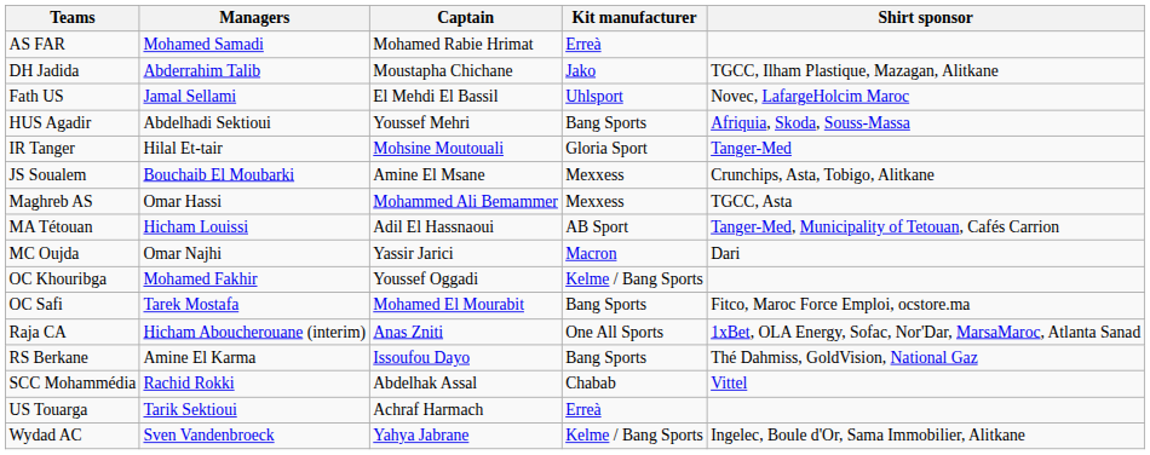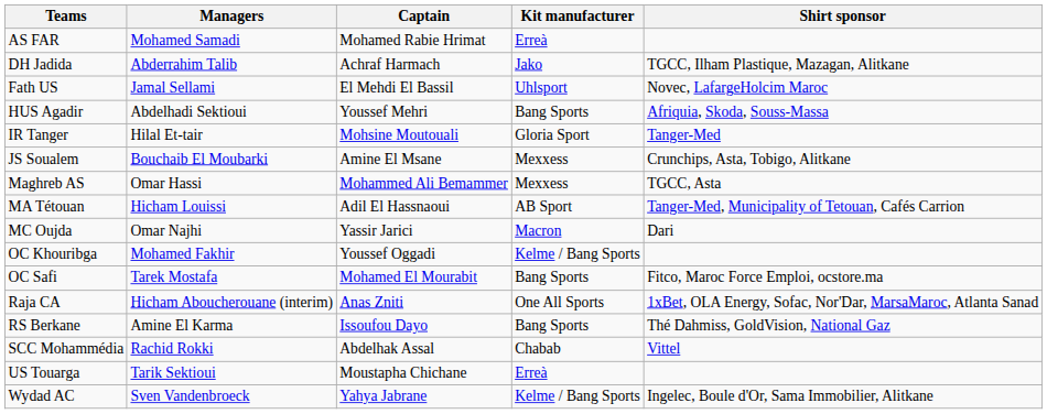 <table class="wikitable">
 <tr>
 <th>Teams</th>
 <th>Managers</th>
 <th>Captain</th>
 <th>Kit manufacturer</th>
 <th>Shirt sponsor</th>
 </tr>
 <tr>
 <td>AS FAR</td>
 <td> <a href='#'>Mohamed Samadi</a></td>
 <td> Mohamed Rabie Hrimat</td>
 <td><a href='#'>Erreà</a></td>
 <td></td>
 </tr>
 <tr>
 <td>DH Jadida</td>
 <td> <a href='#'>Abderrahim Talib</a></td>
-<td> Moustapha Chichane</td>
+<td> Achraf Harmach</td>
 <td><a href='#'>Jako</a></td>
 <td>TGCC, Ilham Plastique, Mazagan, Alitkane</td>
 </tr>
 <tr>
 <td>Fath US</td>
 <td> <a href='#'>Jamal Sellami</a></td>
 <td> El Mehdi El Bassil</td>
 <td><a href='#'>Uhlsport</a></td>
 <td>Novec, <a href='#'>LafargeHolcim Maroc</a></td>
 </tr>
 <tr>
 <td>HUS Agadir</td>
 <td> Abdelhadi Sektioui</td>
 <td> Youssef Mehri</td>
 <td>Bang Sports</td>
 <td><a href='#'>Afriquia</a>, <a href='#'>Skoda</a>, <a href='#'>Souss-Massa</a></td>
 </tr>
 <tr>
 <td>IR Tanger</td>
 <td> Hilal Et-tair</td>
 <td> <a href='#'>Mohsine Moutouali</a></td>
 <td>Gloria Sport</td>
 <td><a href='#'>Tanger-Med</a></td>
 </tr>
 <tr>
 <td>JS Soualem</td>
 <td> <a href='#'>Bouchaib El Moubarki</a></td>
 <td> Amine El Msane</td>
 <td>Mexxess</td>
 <td>Crunchips, Asta, Tobigo, Alitkane</td>
 </tr>
 <tr>
 <td>Maghreb AS</td>
 <td> Omar Hassi</td>
 <td> <a href='#'>Mohammed Ali Bemammer</a></td>
 <td>Mexxess</td>
 <td>TGCC, Asta</td>
 </tr>
 <tr>
 <td>MA Tétouan</td>
 <td> <a href='#'>Hicham Louissi</a></td>
 <td> Adil El Hassnaoui</td>
 <td>AB Sport</td>
 <td><a href='#'>Tanger-Med</a>, <a href='#'>Municipality of Tetouan</a>, Cafés Carrion</td>
 </tr>
 <tr>
 <td>MC Oujda</td>
 <td> Omar Najhi</td>
 <td> Yassir Jarici</td>
 <td><a href='#'>Macron</a></td>
 <td>Dari</td>
 </tr>
 <tr>
 <td>OC Khouribga</td>
 <td> <a href='#'>Mohamed Fakhir</a></td>
 <td> Youssef Oggadi</td>
 <td><a href='#'>Kelme</a> / Bang Sports</td>
 <td></td>
 </tr>
 <tr>
 <td>OC Safi</td>
 <td> <a href='#'>Tarek Mostafa</a></td>
 <td> <a href='#'>Mohamed El Mourabit</a></td>
 <td>Bang Sports</td>
 <td>Fitco, Maroc Force Emploi, ocstore.ma</td>
 </tr>
 <tr>
 <td>Raja CA</td>
 <td> <a href='#'>Hicham Aboucherouane</a> (interim)</td>
 <td> <a href='#'>Anas Zniti</a></td>
 <td>One All Sports</td>
 <td><a href='#'>1xBet</a>, OLA Energy, Sofac, Nor'Dar, <a href='#'>MarsaMaroc</a>, Atlanta Sanad</td>
 </tr>
 <tr>
 <td>RS Berkane</td>
 <td> Amine El Karma</td>
 <td> <a href='#'>Issoufou Dayo</a></td>
 <td>Bang Sports</td>
 <td>Thé Dahmiss, GoldVision, <a href='#'>National Gaz</a></td>
 </tr>
 <tr>
 <td>SCC Mohammédia</td>
 <td> <a href='#'>Rachid Rokki</a></td>
 <td> Abdelhak Assal</td>
 <td>Chabab</td>
 <td><a href='#'>Vittel</a></td>
 </tr>
 <tr>
 <td>US Touarga</td>
 <td> <a href='#'>Tarik Sektioui</a></td>
-<td> Achraf Harmach</td>
+<td> Moustapha Chichane</td>
 <td><a href='#'>Erreà</a></td>
 <td></td>
 </tr>
 <tr>
 <td>Wydad AC</td>
 <td> <a href='#'>Sven Vandenbroeck</a></td>
 <td> <a href='#'>Yahya Jabrane</a></td>
 <td><a href='#'>Kelme</a> / Bang Sports</td>
 <td>Ingelec, Boule d'Or, Sama Immobilier, Alitkane</td>
 </tr>
 </table>
